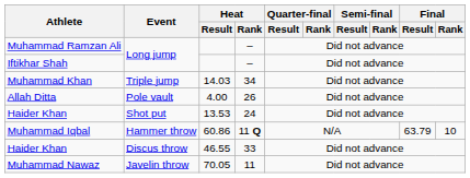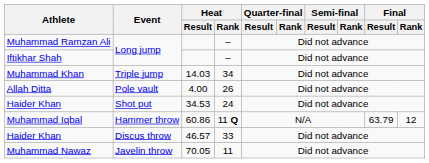 <table class=wikitable style=font-size:90%;text-align:center>
 <tr>
 <th rowspan=2>Athlete</th>
 <th rowspan=2>Event</th>
 <th colspan=2>Heat</th>
 <th colspan=2>Quarter-final</th>
 <th colspan=2>Semi-final</th>
 <th colspan=2>Final</th>
 </tr>
 <tr style=font-size:95%>
 <th>Result</th>
 <th>Rank</th>
 <th>Result</th>
 <th>Rank</th>
 <th>Result</th>
 <th>Rank</th>
 <th>Result</th>
 <th>Rank</th>
 </tr>
 <tr>
 <td align=left><a href='#'>Muhammad Ramzan Ali</a></td>
 <td align=left rowspan=2><a href='#'>Long jump</a></td>
 <td></td>
 <td>–</td>
 <td colspan=6>Did not advance</td>
 </tr>
 <tr>
 <td align=left><a href='#'>Iftikhar Shah</a></td>
 <td></td>
 <td>–</td>
 <td colspan=6>Did not advance</td>
 </tr>
 <tr>
 <td align=left><a href='#'>Muhammad Khan</a></td>
 <td align=left><a href='#'>Triple jump</a></td>
 <td>14.03</td>
 <td>34</td>
 <td colspan=6>Did not advance</td>
 </tr>
 <tr>
 <td align=left><a href='#'>Allah Ditta</a></td>
 <td align=left><a href='#'>Pole vault</a></td>
 <td>4.00</td>
 <td>26</td>
 <td colspan=6>Did not advance</td>
 </tr>
 <tr>
 <td align=left><a href='#'>Haider Khan</a></td>
 <td align=left><a href='#'>Shot put</a></td>
-<td>13.53</td>
+<td>34.53</td>
 <td>24</td>
 <td colspan=6>Did not advance</td>
 </tr>
 <tr>
 <td align=left><a href='#'>Muhammad Iqbal</a></td>
 <td align=left><a href='#'>Hammer throw</a></td>
 <td>60.86</td>
 <td>11 <strong>Q</strong></td>
 <td colspan=4>N/A</td>
 <td>63.79</td>
-<td>10</td>
+<td>12</td>
 </tr>
 <tr>
 <td align=left><a href='#'>Haider Khan</a></td>
 <td align=left><a href='#'>Discus throw</a></td>
-<td>46.55</td>
+<td>46.57</td>
 <td>33</td>
 <td colspan=6>Did not advance</td>
 </tr>
 <tr>
 <td align=left><a href='#'>Muhammad Nawaz</a></td>
 <td align=left><a href='#'>Javelin throw</a></td>
 <td>70.05</td>
 <td>11</td>
 <td colspan=6>Did not advance</td>
 </tr>
 </table>
